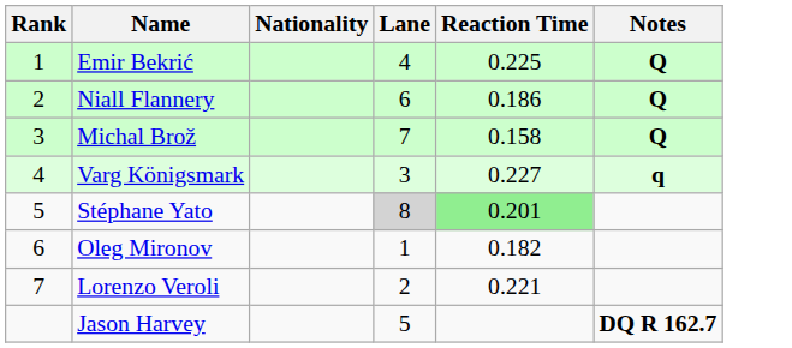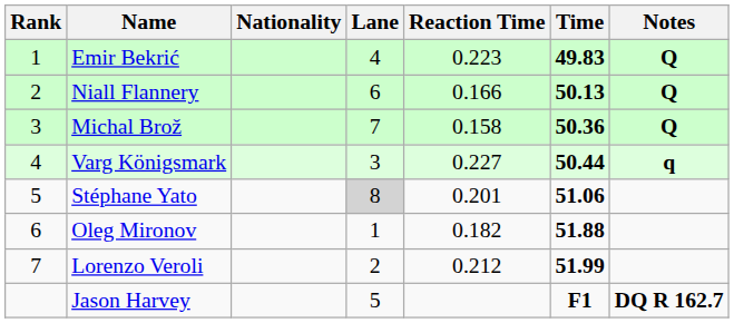 <table class="wikitable sortable" style="text-align:center">
 <tr>
 <th>Rank</th>
 <th>Name</th>
 <th>Nationality</th>
 <th>Lane</th>
 <th>Reaction Time</th>
+<th>Time</th>
 <th>Notes</th>
 </tr>
 <tr bgcolor=ccffcc>
 <td>1</td>
 <td align=left><a href='#'>Emir Bekrić</a></td>
 <td align=left></td>
 <td>4</td>
-<td>0.225</td>
+<td>0.223</td>
+<td><strong>49.83</strong></td>
 <td><strong>Q</strong></td>
 </tr>
 <tr bgcolor=ccffcc>
 <td>2</td>
 <td align=left><a href='#'>Niall Flannery</a></td>
 <td align=left></td>
 <td>6</td>
-<td>0.186</td>
+<td>0.166</td>
+<td><strong>50.13</strong></td>
 <td><strong>Q</strong></td>
 </tr>
 <tr bgcolor=ccffcc>
 <td>3</td>
 <td align=left><a href='#'>Michal Brož</a></td>
 <td align=left></td>
 <td>7</td>
 <td>0.158</td>
+<td><strong>50.36</strong></td>
 <td><strong>Q</strong></td>
 </tr>
 <tr bgcolor=ddffdd>
 <td>4</td>
 <td align=left><a href='#'>Varg Königsmark</a></td>
 <td align=left></td>
 <td>3</td>
 <td>0.227</td>
+<td><strong>50.44</strong></td>
 <td><strong>q</strong></td>
 </tr>
 <tr>
 <td>5</td>
 <td align=left><a href='#'>Stéphane Yato</a></td>
 <td align=left></td>
 <td style="background: lightgrey;">8</td>
-<td style="background: lightgreen;">0.201</td>
+<td>0.201</td>
+<td><strong>51.06</strong></td>
 <td></td>
 </tr>
 <tr>
 <td>6</td>
 <td align=left><a href='#'>Oleg Mironov</a></td>
 <td align=left></td>
 <td>1</td>
 <td>0.182</td>
+<td><strong>51.88</strong></td>
 <td></td>
 </tr>
 <tr>
 <td>7</td>
 <td align=left><a href='#'>Lorenzo Veroli</a></td>
 <td align=left></td>
 <td>2</td>
-<td>0.221</td>
+<td>0.212</td>
+<td><strong>51.99</strong></td>
 <td></td>
 </tr>
 <tr>
 <td></td>
 <td align=left><a href='#'>Jason Harvey</a></td>
 <td align=left></td>
 <td>5</td>
 <td></td>
+<td><strong>F1</strong></td>
 <td><strong>DQ R 162.7</strong></td>
 </tr>
 </table>
